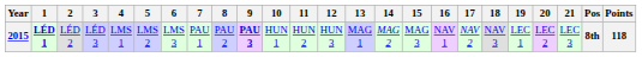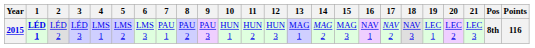 <table class="wikitable" style="text-align:center; font-size:85%">
 <tr>
 <th>Year</th>
 <th>1</th>
 <th>2</th>
 <th>3</th>
 <th>4</th>
 <th>5</th>
 <th>6</th>
 <th>7</th>
 <th>8</th>
 <th>9</th>
 <th>10</th>
 <th>11</th>
 <th>12</th>
 <th>13</th>
 <th>14</th>
 <th>15</th>
 <th>16</th>
 <th>17</th>
 <th>18</th>
 <th>19</th>
 <th>20</th>
 <th>21</th>
 <th>Pos</th>
 <th>Points</th>
 </tr>
 <tr>
 <th><a href='#'>2015</a></th>
 <td style="background:#DFFFDF;"><strong><a href='#'>LÉD<br>1</a><br></strong></td>
 <td style="background:#DFDFDF;"><a href='#'>LÉD<br>2</a><br></td>
 <td style="background:#CFCFFF;"><a href='#'>LÉD<br>3</a><br></td>
 <td style="background:#CFCFFF;"><a href='#'>LMS<br>1</a><br></td>
 <td style="background:#CFCFFF;"><a href='#'>LMS<br>2</a><br></td>
 <td style="background:#DFFFDF;"><a href='#'>LMS<br>3</a><br></td>
 <td style="background:#DFFFDF;"><a href='#'>PAU<br>1</a><br></td>
 <td style="background:#CFCFFF;"><a href='#'>PAU<br>2</a><br></td>
-<td style="background:#EFCFFF;"><strong><a href='#'>PAU<br>3</a><br></strong></td>
+<td style="background:#EFCFFF;"><a href='#'>PAU<br>3</a><br></td>
 <td style="background:#DFFFDF;"><a href='#'>HUN<br>1</a><br></td>
 <td style="background:#DFFFDF;"><a href='#'>HUN<br>2</a><br></td>
 <td style="background:#DFFFDF;"><a href='#'>HUN<br>3</a><br></td>
 <td style="background:#CFCFFF;"><a href='#'>MAG<br>1</a><br></td>
 <td style="background:#DFFFDF;"><em><a href='#'>MAG<br>2</a></em><br></td>
 <td style="background:#DFFFDF;"><a href='#'>MAG<br>3</a><br></td>
 <td style="background:#EFCFFF;"><a href='#'>NAV<br>1</a><br></td>
 <td style="background:#DFFFDF;"><em><a href='#'>NAV<br>2</a></em><br></td>
 <td style="background:#DFDFDF;"><a href='#'>NAV<br>3</a><br></td>
 <td style="background:#DFFFDF;"><a href='#'>LEC<br>1</a><br></td>
 <td style="background:#EFCFFF;"><a href='#'>LEC<br>2</a><br></td>
 <td style="background:#DFFFDF;"><a href='#'>LEC<br>3</a><br></td>
 <th>8th</th>
-<th>118</th>
+<th>116</th>
 </tr>
 </table>
